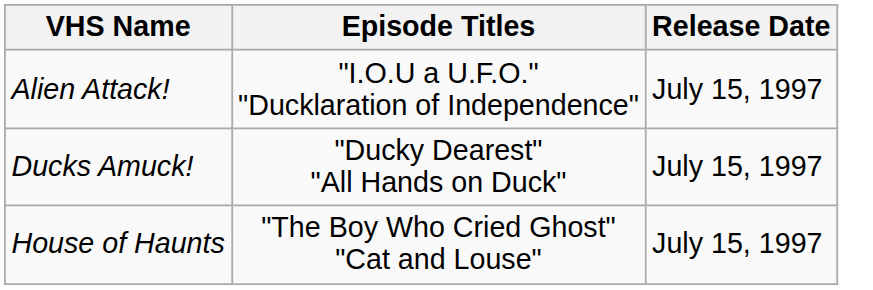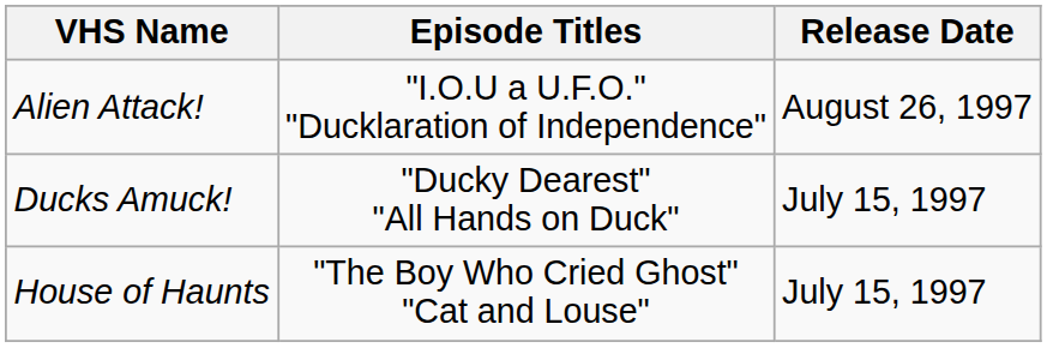 <table class="wikitable">
 <tr>
 <th>VHS Name</th>
 <th>Episode Titles</th>
 <th>Release Date</th>
 </tr>
 <tr>
 <td><em>Alien Attack!</em></td>
 <td style="text-align:center;">"I.O.U a U.F.O."<br>"Ducklaration of Independence"</td>
-<td>July 15, 1997</td>
+<td>August 26, 1997</td>
 </tr>
 <tr>
 <td><em>Ducks Amuck!</em></td>
 <td style="text-align:center;">"Ducky Dearest"<br>"All Hands on Duck"</td>
 <td>July 15, 1997</td>
 </tr>
 <tr>
 <td><em>House of Haunts</em></td>
 <td style="text-align:center;">"The Boy Who Cried Ghost"<br>"Cat and Louse"</td>
 <td>July 15, 1997</td>
 </tr>
 </table>
